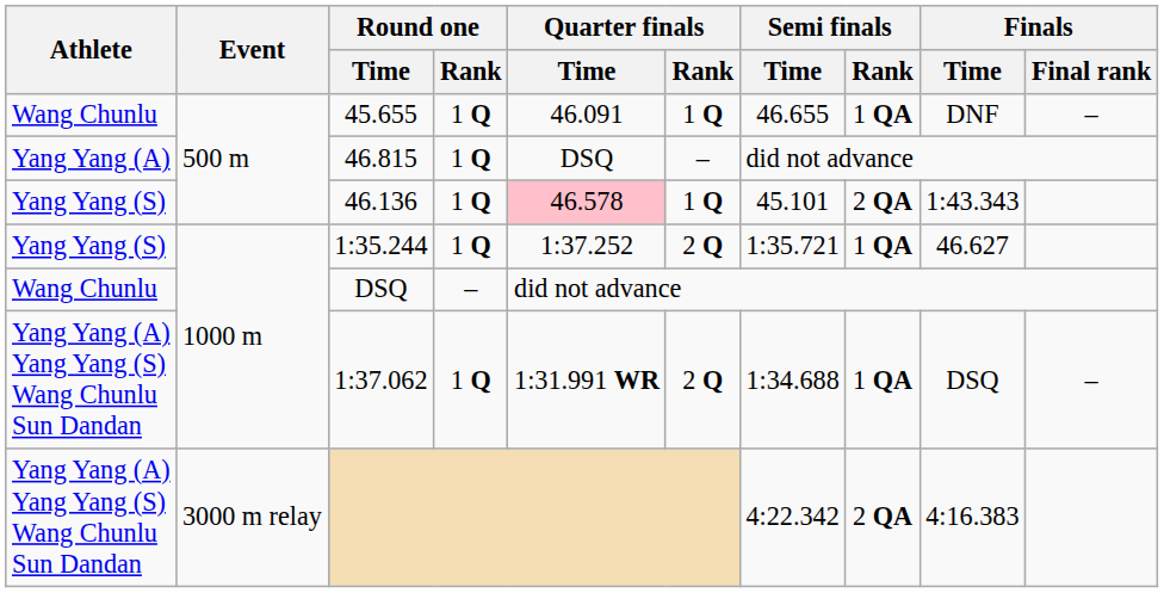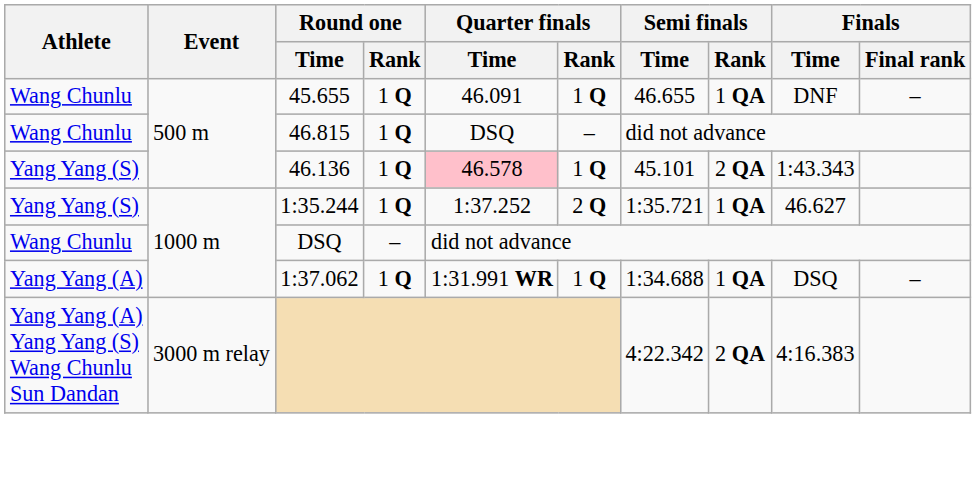 <table class="wikitable" style="font-size:90%">
 <tr>
 <th rowspan="2">Athlete</th>
 <th rowspan="2">Event</th>
 <th colspan="2">Round one</th>
 <th colspan="2">Quarter finals</th>
 <th colspan="2">Semi finals</th>
 <th colspan="2">Finals</th>
 </tr>
 <tr>
 <th>Time</th>
 <th>Rank</th>
 <th>Time</th>
 <th>Rank</th>
 <th>Time</th>
 <th>Rank</th>
 <th>Time</th>
 <th>Final rank</th>
 </tr>
 <tr>
 <td><a href='#'>Wang Chunlu</a></td>
 <td rowspan="3">500 m</td>
 <td align="center">45.655</td>
 <td align="center">1 <strong>Q</strong></td>
 <td align="center">46.091</td>
 <td align="center">1 <strong>Q</strong></td>
 <td align="center">46.655</td>
 <td align="center">1 <strong>QA</strong></td>
 <td align="center">DNF</td>
 <td align="center">–</td>
 </tr>
 <tr>
-<td><a href='#'>Yang Yang (A)</a></td>
+<td><a href='#'>Wang Chunlu</a></td>
 <td align="center">46.815</td>
 <td align="center">1 <strong>Q</strong></td>
 <td align="center">DSQ</td>
 <td align="center">–</td>
 <td colspan="4">did not advance</td>
 </tr>
 <tr>
 <td><a href='#'>Yang Yang (S)</a></td>
 <td align="center">46.136</td>
 <td align="center">1 <strong>Q</strong></td>
 <td align="center" style="background: pink;">46.578</td>
 <td align="center">1 <strong>Q</strong></td>
 <td align="center">45.101</td>
 <td align="center">2 <strong>QA</strong></td>
 <td align="center">1:43.343</td>
 <td align="center"></td>
 </tr>
 <tr>
 <td><a href='#'>Yang Yang (S)</a></td>
 <td rowspan="3">1000 m</td>
 <td align="center">1:35.244</td>
 <td align="center">1 <strong>Q</strong></td>
 <td align="center">1:37.252</td>
 <td align="center">2 <strong>Q</strong></td>
 <td align="center">1:35.721</td>
 <td align="center">1 <strong>QA</strong></td>
 <td align="center">46.627</td>
 <td align="center"></td>
 </tr>
 <tr>
 <td><a href='#'>Wang Chunlu</a></td>
 <td align="center">DSQ</td>
 <td align="center">–</td>
 <td colspan="6">did not advance</td>
 </tr>
 <tr>
-<td><a href='#'>Yang Yang (A)</a><br><a href='#'>Yang Yang (S)</a><br><a href='#'>Wang Chunlu</a><br><a href='#'>Sun Dandan</a></td>
+<td><a href='#'>Yang Yang (A)</a></td>
 <td align="center">1:37.062</td>
 <td align="center">1 <strong>Q</strong></td>
 <td align="center">1:31.991 <strong>WR</strong></td>
-<td align="center">2 <strong>Q</strong></td>
+<td align="center">1 <strong>Q</strong></td>
 <td align="center">1:34.688</td>
 <td align="center">1 <strong>QA</strong></td>
 <td align="center">DSQ</td>
 <td align="center">–</td>
 </tr>
 <tr>
 <td><a href='#'>Yang Yang (A)</a><br><a href='#'>Yang Yang (S)</a><br><a href='#'>Wang Chunlu</a><br><a href='#'>Sun Dandan</a></td>
 <td>3000 m relay</td>
 <td colspan=4 bgcolor=wheat></td>
 <td align=center>4:22.342</td>
 <td align=center>2 <strong>QA</strong></td>
 <td align=center>4:16.383</td>
 <td align=center></td>
 </tr>
 </table>
